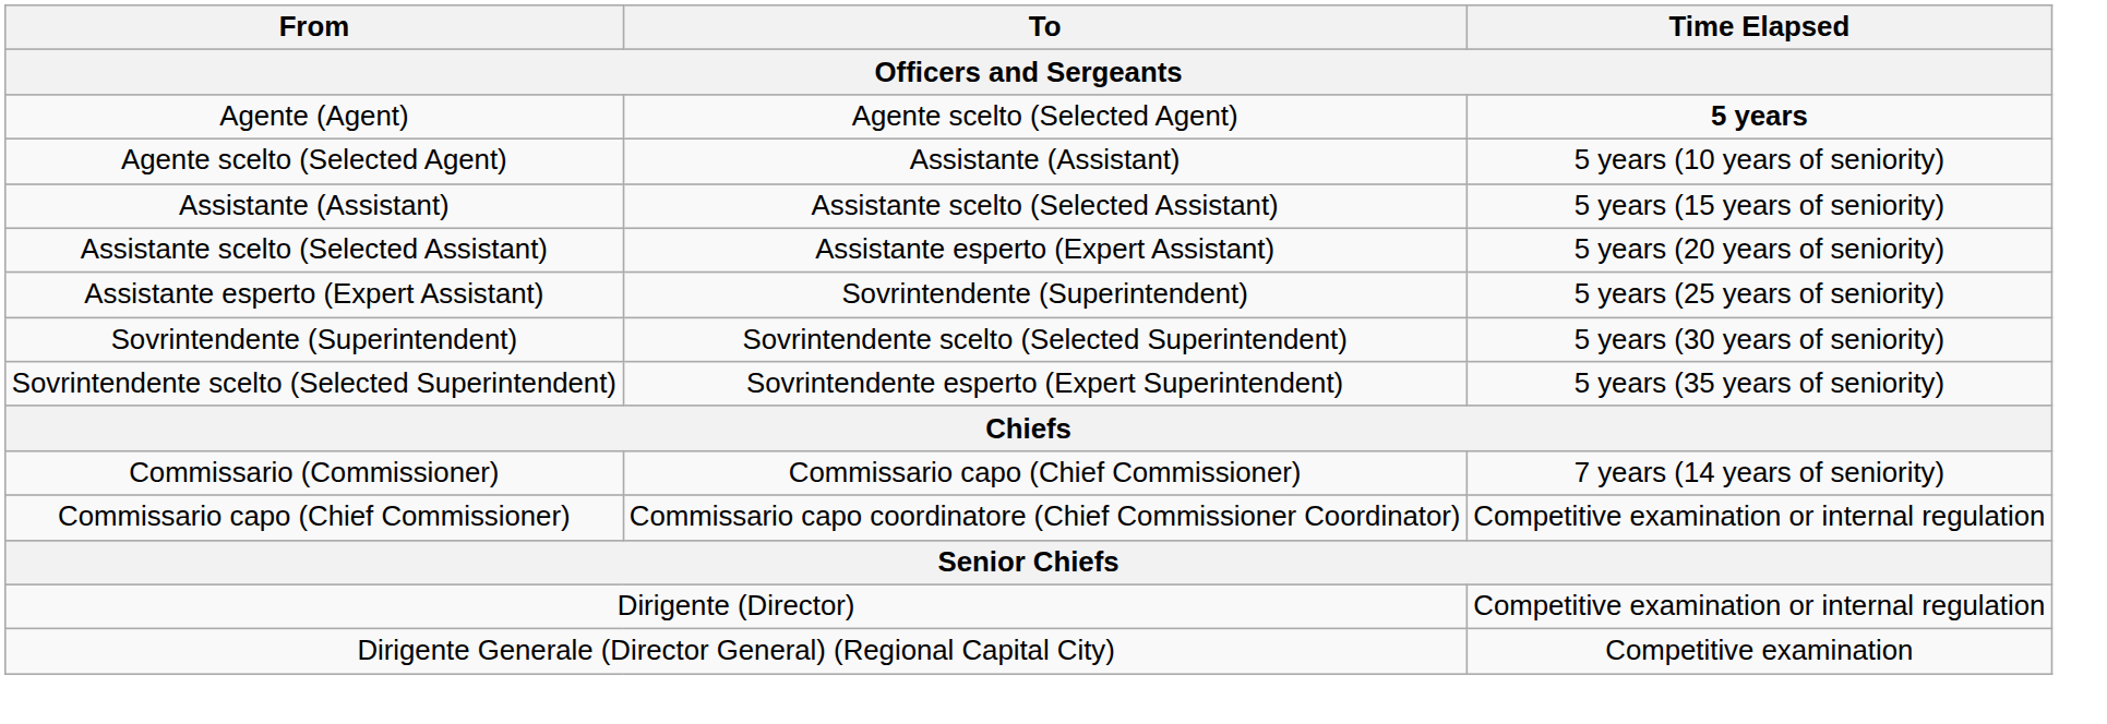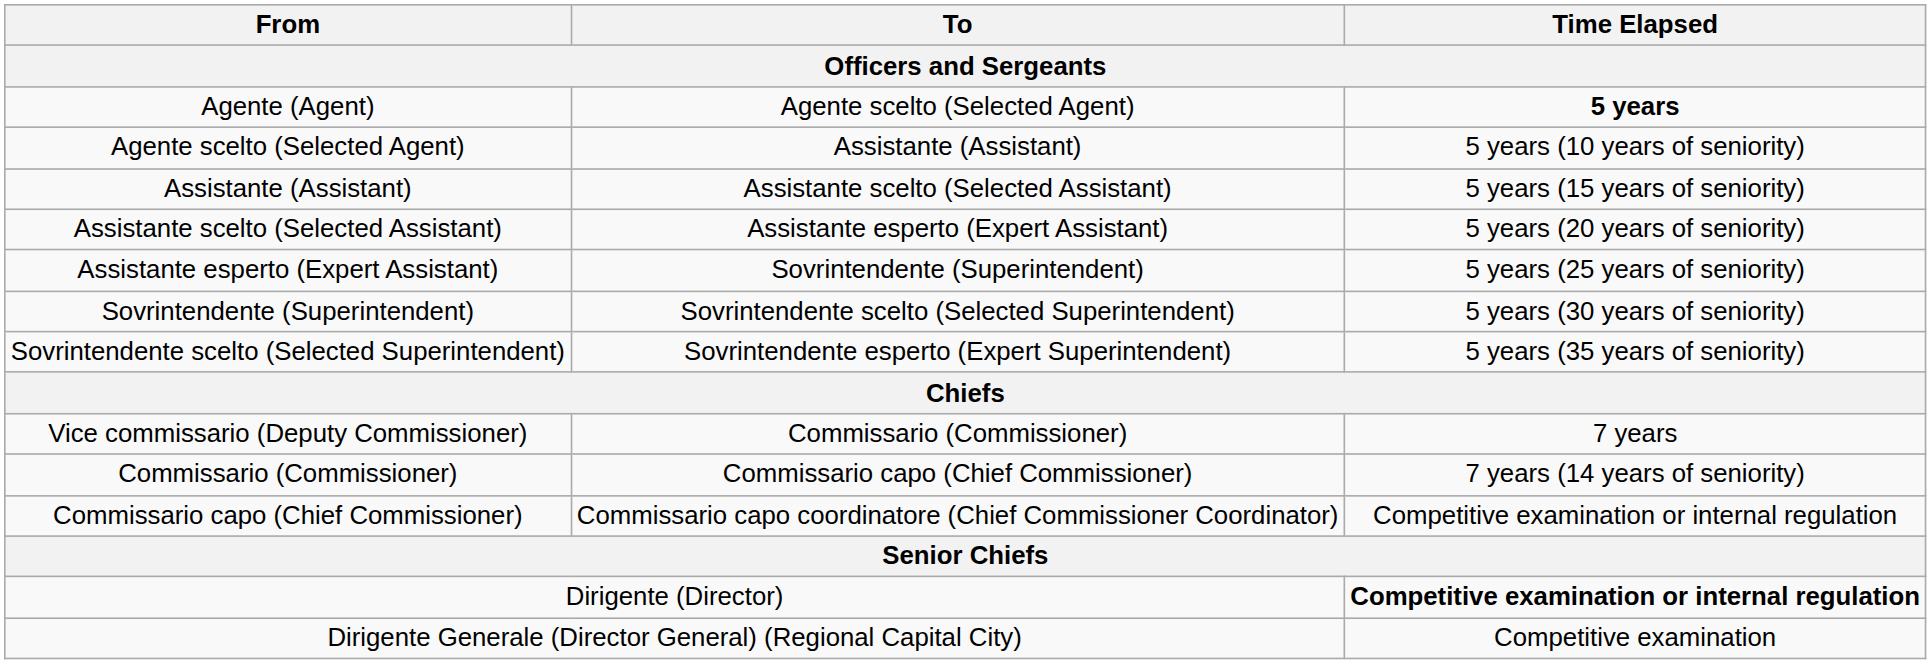 <table class="wikitable sortable">
 <tr>
 <th>From</th>
 <th>To</th>
 <th>Time Elapsed</th>
 </tr>
 <tr align="center">
 <th colspan="3">Officers and Sergeants</th>
 </tr>
 <tr align="center">
 <td>Agente (Agent)</td>
 <td>Agente scelto (Selected Agent)</td>
 <td><strong>5 years</strong></td>
 </tr>
 <tr align="center">
 <td>Agente scelto (Selected Agent)</td>
 <td>Assistante (Assistant)</td>
 <td>5 years (10 years of seniority)</td>
 </tr>
 <tr align="center">
 <td>Assistante (Assistant)</td>
 <td>Assistante scelto (Selected Assistant)</td>
 <td>5 years (15 years of seniority)</td>
 </tr>
 <tr align="center">
 <td>Assistante scelto (Selected Assistant)</td>
 <td>Assistante esperto (Expert Assistant)</td>
 <td>5 years (20 years of seniority)</td>
 </tr>
 <tr align="center">
 <td>Assistante esperto (Expert Assistant)</td>
 <td>Sovrintendente (Superintendent)</td>
 <td>5 years (25 years of seniority)</td>
 </tr>
 <tr align="center">
 <td>Sovrintendente (Superintendent)</td>
 <td>Sovrintendente scelto (Selected Superintendent)</td>
 <td>5 years (30 years of seniority)</td>
 </tr>
 <tr align="center">
 <td>Sovrintendente scelto (Selected Superintendent)</td>
 <td>Sovrintendente esperto (Expert Superintendent)</td>
 <td>5 years (35 years of seniority)</td>
 </tr>
 <tr align="center">
 <th colspan="3">Chiefs</th>
 </tr>
 <tr align="center">
+<td>Vice commissario (Deputy Commissioner)</td>
+<td>Commissario (Commissioner)</td>
+<td>7 years</td>
+</tr>
+<tr align="center">
 <td>Commissario (Commissioner)</td>
 <td>Commissario capo (Chief Commissioner)</td>
 <td>7 years (14 years of seniority)</td>
 </tr>
 <tr align="center">
 <td>Commissario capo (Chief Commissioner)</td>
 <td>Commissario capo coordinatore (Chief Commissioner Coordinator)</td>
 <td>Competitive examination or internal regulation</td>
 </tr>
 <tr align="center">
 <th colspan="3">Senior Chiefs</th>
 </tr>
 <tr align="center">
 <td colspan="2">Dirigente (Director)</td>
-<td>Competitive examination or internal regulation</td>
+<td><strong>Competitive examination or internal regulation</strong></td>
 </tr>
 <tr align="center">
 <td colspan="2">Dirigente  Generale (Director General) (Regional Capital City)</td>
 <td>Competitive examination</td>
 </tr>
 </table>
